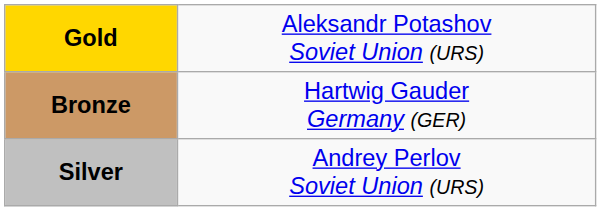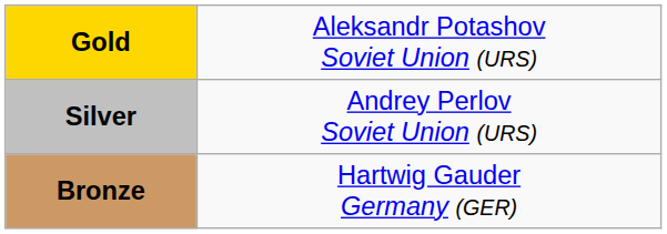 <table class="wikitable" style=" text-align:center; font-size:110%;" width="35%">
 <tr>
 <td bgcolor="gold"><strong>Gold</strong></td>
 <td> <a href='#'>Aleksandr Potashov</a><br><em><a href='#'>Soviet Union</a> <small>(URS)</small></em></td>
 </tr>
 <tr>
+<td bgcolor="silver"><strong>Silver</strong></td>
+<td> <a href='#'>Andrey Perlov</a><br><em><a href='#'>Soviet Union</a> <small>(URS)</small></em></td>
+</tr>
+<tr>
 <td bgcolor="CC9966"><strong>Bronze</strong></td>
 <td> <a href='#'>Hartwig Gauder</a><br><em><a href='#'>Germany</a> <small>(GER)</small></em></td>
 </tr>
-<tr>
-<td bgcolor="silver"><strong>Silver</strong></td>
-<td> <a href='#'>Andrey Perlov</a><br><em><a href='#'>Soviet Union</a> <small>(URS)</small></em></td>
-</tr>
 </table>
